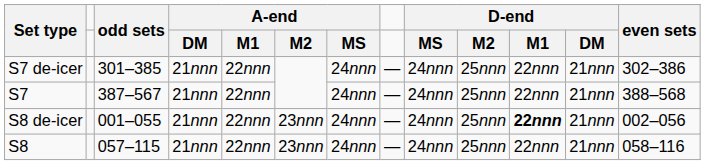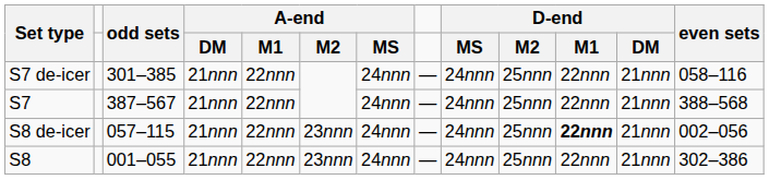 <table class="wikitable">
 <tr>
 <th rowspan="2">Set type</th>
 <td></td>
 <th rowspan="2">odd sets</th>
 <th colspan="4">A-end</th>
 <td></td>
 <th colspan="4">D-end</th>
 <th rowspan="2">even sets</th>
 </tr>
 <tr>
 <td></td>
 <th>DM</th>
 <th>M1</th>
 <th>M2</th>
 <th>MS</th>
 <td></td>
 <th>MS</th>
 <th>M2</th>
 <th>M1</th>
 <th>DM</th>
 </tr>
 <tr>
 <td>S7 de-icer</td>
 <td></td>
 <td>301–385</td>
 <td>21<em>nnn</em></td>
 <td>22<em>nnn</em></td>
 <td rowspan="2"></td>
 <td>24<em>nnn</em></td>
 <td>—</td>
 <td>24<em>nnn</em></td>
 <td>25<em>nnn</em></td>
 <td>22<em>nnn</em></td>
 <td>21<em>nnn</em></td>
-<td>302–386</td>
+<td>058–116</td>
 </tr>
 <tr>
 <td>S7</td>
 <td></td>
 <td>387–567</td>
 <td>21<em>nnn</em></td>
 <td>22<em>nnn</em></td>
 <td>24<em>nnn</em></td>
 <td>—</td>
 <td>24<em>nnn</em></td>
 <td>25<em>nnn</em></td>
 <td>22<em>nnn</em></td>
 <td>21<em>nnn</em></td>
 <td>388–568</td>
 </tr>
 <tr>
 <td>S8 de-icer</td>
 <td></td>
-<td>001–055</td>
+<td>057–115</td>
 <td>21<em>nnn</em></td>
 <td>22<em>nnn</em></td>
 <td>23<em>nnn</em></td>
 <td>24<em>nnn</em></td>
 <td>—</td>
 <td>24<em>nnn</em></td>
 <td>25<em>nnn</em></td>
 <td><strong>22<em>nnn</em></strong></td>
 <td>21<em>nnn</em></td>
 <td>002–056</td>
 </tr>
 <tr>
 <td>S8</td>
 <td></td>
-<td>057–115</td>
+<td>001–055</td>
 <td>21<em>nnn</em></td>
 <td>22<em>nnn</em></td>
 <td>23<em>nnn</em></td>
 <td>24<em>nnn</em></td>
 <td>—</td>
 <td>24<em>nnn</em></td>
 <td>25<em>nnn</em></td>
 <td>22<em>nnn</em></td>
 <td>21<em>nnn</em></td>
-<td>058–116</td>
+<td>302–386</td>
 </tr>
 </table>
